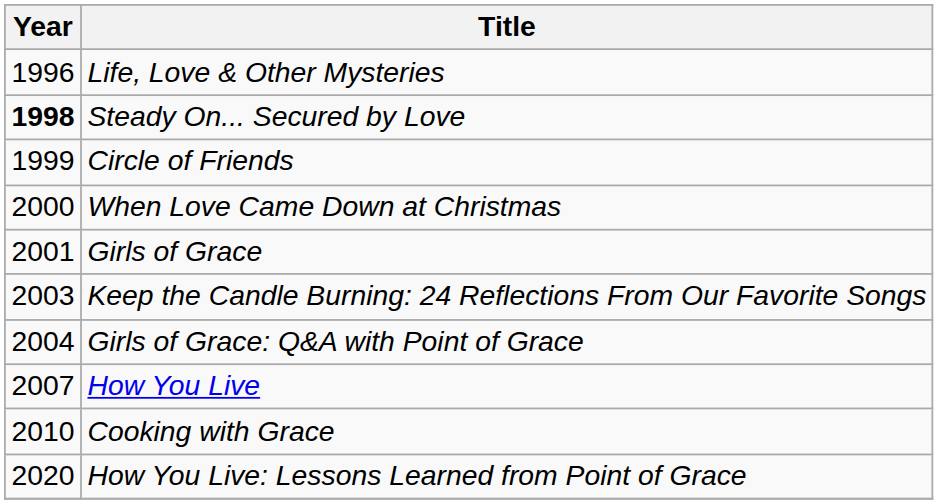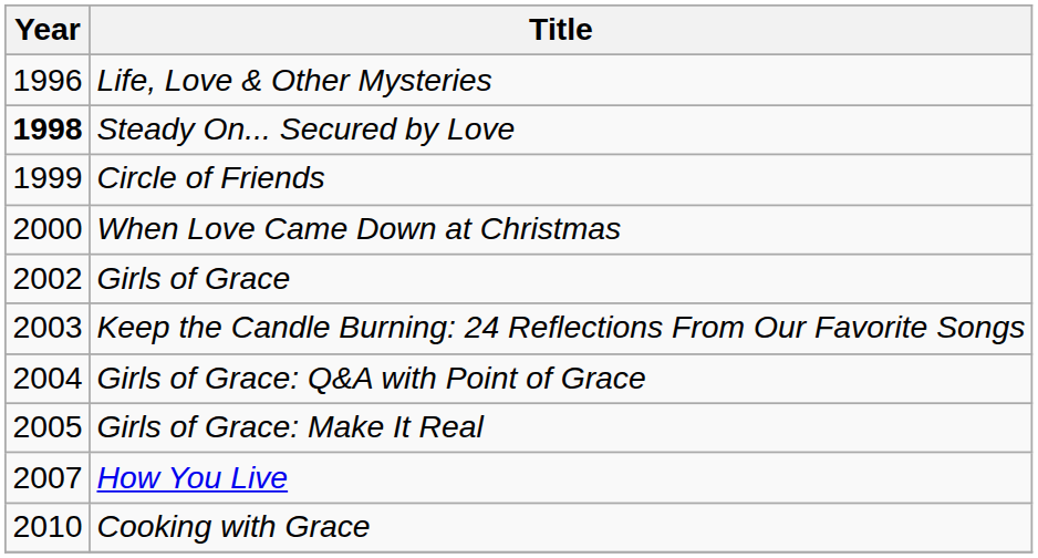 <table class="wikitable">
 <tr>
 <th>Year</th>
 <th>Title</th>
 </tr>
 <tr>
 <td>1996</td>
 <td><em>Life, Love & Other Mysteries</em></td>
 </tr>
 <tr>
 <td><strong>1998</strong></td>
 <td><em>Steady On... Secured by Love</em></td>
 </tr>
 <tr>
 <td>1999</td>
 <td><em>Circle of Friends</em></td>
 </tr>
 <tr>
 <td>2000</td>
 <td><em>When Love Came Down at Christmas</em></td>
 </tr>
 <tr>
-<td>2001</td>
+<td>2002</td>
 <td><em>Girls of Grace</em></td>
 </tr>
 <tr>
 <td>2003</td>
 <td><em>Keep the Candle Burning: 24 Reflections From Our Favorite Songs</em></td>
 </tr>
 <tr>
 <td>2004</td>
 <td><em>Girls of Grace: Q&A with Point of Grace</em></td>
 </tr>
 <tr>
+<td>2005</td>
+<td><em>Girls of Grace: Make It Real</em></td>
+</tr>
+<tr>
 <td>2007</td>
 <td><em><a href='#'>How You Live</a></em></td>
 </tr>
 <tr>
 <td>2010</td>
 <td><em>Cooking with Grace</em></td>
 </tr>
 <tr>
-<td>2020</td>
-<td><em>How You Live: Lessons Learned from Point of Grace</em></td>
-</tr>
-<tr>
 </tr>
 </table>
